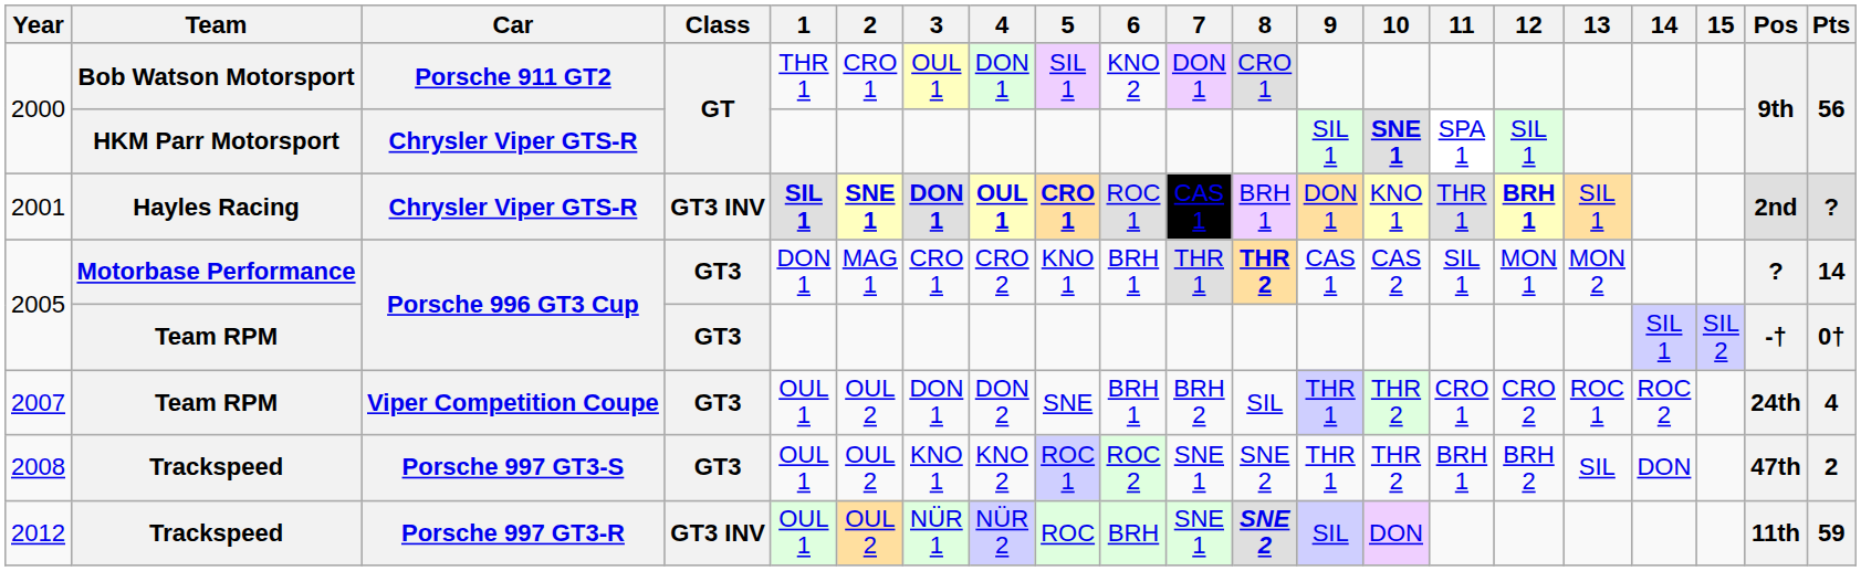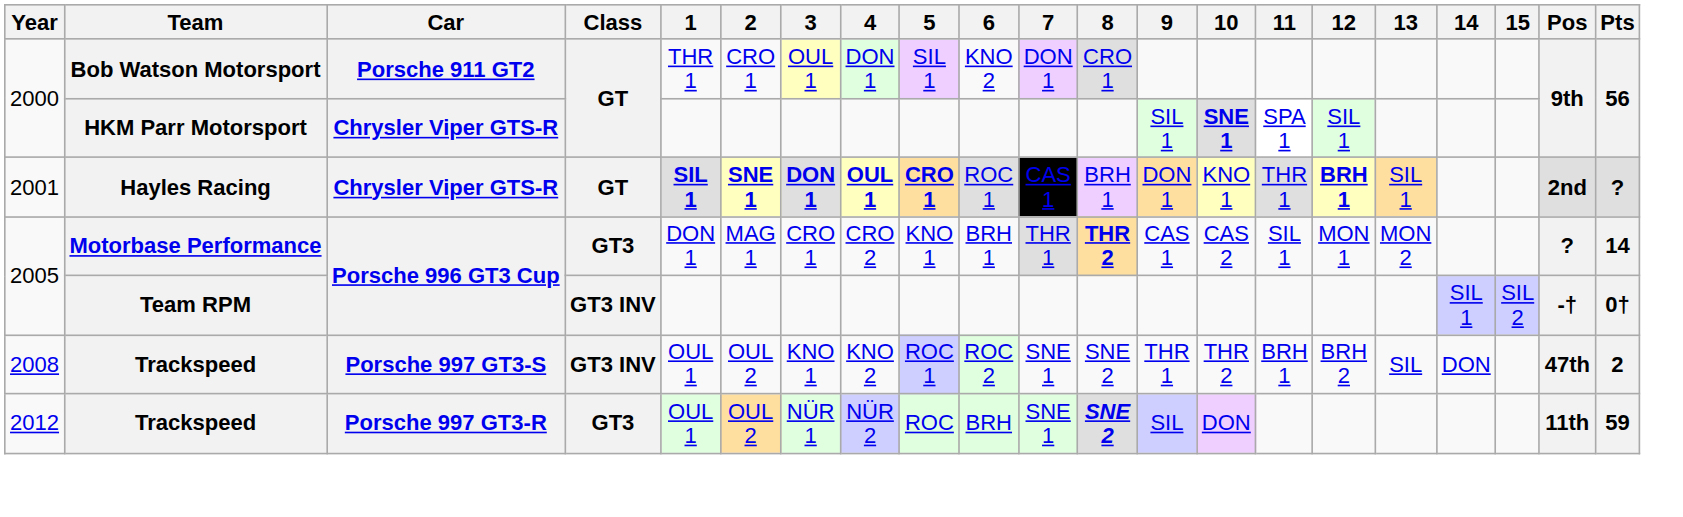 <table class="wikitable" style="text-align:center; font-size:85%">
 <tr>
 <th>Year</th>
 <th>Team</th>
 <th>Car</th>
 <th>Class</th>
 <th>1</th>
 <th>2</th>
 <th>3</th>
 <th>4</th>
 <th>5</th>
 <th>6</th>
 <th>7</th>
 <th>8</th>
 <th>9</th>
 <th>10</th>
 <th>11</th>
 <th>12</th>
 <th>13</th>
 <th>14</th>
 <th>15</th>
 <th>Pos</th>
 <th>Pts</th>
 </tr>
 <tr>
 <td rowspan=2>2000</td>
 <th nowrap>Bob Watson Motorsport</th>
 <th nowrap><a href='#'>Porsche 911 GT2</a></th>
 <th rowspan=2>GT</th>
 <td style="background:#;"><a href='#'>THR<br>1</a></td>
 <td style="background:#;"><a href='#'>CRO<br>1</a></td>
 <td style="background:#FFFFBF;"><a href='#'>OUL<br>1</a><br></td>
 <td style="background:#DFFFDF;"><a href='#'>DON<br>1</a><br></td>
 <td style="background:#EFCFFF;"><a href='#'>SIL<br>1</a><br></td>
 <td style="background:#;"><a href='#'>KNO<br>2</a><br></td>
 <td style="background:#EFCFFF;"><a href='#'>DON<br>1</a><br></td>
 <td style="background:#DFDFDF;"><a href='#'>CRO<br>1</a><br></td>
 <td></td>
 <td></td>
 <td></td>
 <td></td>
 <td></td>
 <td></td>
 <td></td>
 <th rowspan=2>9th</th>
 <th rowspan=2>56</th>
 </tr>
 <tr>
 <th nowrap>HKM Parr Motorsport</th>
 <th nowrap><a href='#'>Chrysler Viper GTS-R</a></th>
 <td></td>
 <td></td>
 <td></td>
 <td></td>
 <td></td>
 <td></td>
 <td></td>
 <td></td>
 <td style="background:#DFFFDF;"><a href='#'>SIL<br>1</a><br></td>
 <td style="background:#DFDFDF;"><strong><a href='#'>SNE<br>1</a></strong><br></td>
 <td style="background:#FFFFFF;"><a href='#'>SPA<br>1</a><br></td>
 <td style="background:#DFFFDF;"><a href='#'>SIL<br>1</a><br></td>
 <td></td>
 <td></td>
 <td></td>
 </tr>
 <tr>
 <td>2001</td>
 <th nowrap>Hayles Racing</th>
 <th nowrap><a href='#'>Chrysler Viper GTS-R</a></th>
-<th nowrap>GT3 INV</th>
+<th>GT</th>
 <td style="background:#DFDFDF;"><strong><a href='#'>SIL<br>1</a></strong><br></td>
 <td style="background:#FFFFBF;"><strong><a href='#'>SNE<br>1</a></strong><br></td>
 <td style="background:#DFDFDF;"><strong><a href='#'>DON<br>1</a></strong><br></td>
 <td style="background:#FFFFBF;"><strong><a href='#'>OUL<br>1</a></strong><br></td>
 <td style="background:#FFDF9F;"><strong><a href='#'>CRO<br>1</a></strong><br></td>
 <td style="background:#DFDFDF;"><a href='#'>ROC<br>1</a><br></td>
 <td style="background-color:#000000; color:white"><a href='#'>CAS<br>1</a><br></td>
 <td style="background:#EFCFFF;"><a href='#'>BRH<br>1</a><br></td>
 <td style="background:#FFDF9F;"><a href='#'>DON<br>1</a><br></td>
 <td style="background:#FFFFBF;"><a href='#'>KNO<br>1</a><br></td>
 <td style="background:#DFDFDF;"><a href='#'>THR<br>1</a><br></td>
 <td style="background:#FFFFBF;"><strong><a href='#'>BRH<br>1</a></strong><br></td>
 <td style="background:#FFDF9F;"><a href='#'>SIL<br>1</a><br></td>
 <td></td>
 <td></td>
 <th style="background:#DFDFDF;">2nd</th>
 <th style="background:#DFDFDF;">?</th>
 </tr>
 <tr>
 <td rowspan=2>2005</td>
 <th nowrap><a href='#'>Motorbase Performance</a></th>
 <th rowspan=2 nowrap><a href='#'>Porsche 996 GT3 Cup</a></th>
 <th>GT3</th>
 <td style="background:#;"><a href='#'>DON<br>1</a><br></td>
 <td style="background:#;"><a href='#'>MAG<br>1</a><br></td>
 <td style="background:#;"><a href='#'>CRO<br>1</a><br></td>
 <td style="background:#;"><a href='#'>CRO<br>2</a><br></td>
 <td style="background:#;"><a href='#'>KNO<br>1</a><br></td>
 <td style="background:#;"><a href='#'>BRH<br>1</a><br></td>
 <td style="background:#DFDFDF;"><a href='#'>THR<br>1</a><br></td>
 <td style="background:#FFDF9F;"><strong><a href='#'>THR<br>2</a></strong><br></td>
 <td style="background:#;"><a href='#'>CAS<br>1</a><br></td>
 <td style="background:#;"><a href='#'>CAS<br>2</a><br></td>
 <td style="background:#;"><a href='#'>SIL<br>1</a><br></td>
 <td style="background:#;"><a href='#'>MON<br>1</a><br></td>
 <td style="background:#;"><a href='#'>MON<br>2</a><br></td>
 <td></td>
 <td></td>
 <th>?</th>
 <th>14</th>
 </tr>
 <tr>
 <th nowrap>Team RPM</th>
-<th><span>GT3</span></th>
+<th nowrap>GT3 INV</th>
 <td></td>
 <td></td>
 <td></td>
 <td></td>
 <td></td>
 <td></td>
 <td></td>
 <td></td>
 <td></td>
 <td></td>
 <td></td>
 <td></td>
 <td></td>
 <td style="background:#CFCFFF;"><a href='#'>SIL<br>1</a><br></td>
 <td style="background:#CFCFFF;"><a href='#'>SIL<br>2</a><br></td>
 <th><strong>-†</strong></th>
 <th><strong>0†</strong></th>
 </tr>
 <tr>
-<td><a href='#'>2007</a></td>
-<th nowrap>Team RPM</th>
-<th nowrap><a href='#'>Viper Competition Coupe</a></th>
-<th><span>GT3</span></th>
-<td style="background:#;"><a href='#'>OUL<br>1</a></td>
-<td style="background:#;"><a href='#'>OUL<br>2</a></td>
-<td style="background:#;"><a href='#'>DON<br>1</a></td>
-<td style="background:#;"><a href='#'>DON<br>2</a></td>
-<td style="background:#;"><a href='#'>SNE</a></td>
-<td style="background:#;"><a href='#'>BRH<br>1</a></td>
-<td style="background:#;"><a href='#'>BRH<br>2</a></td>
-<td style="background:#;"><a href='#'>SIL</a></td>
-<td style="background:#CFCFFF;"><a href='#'>THR<br>1</a><br></td>
-<td style="background:#DFFFDF;"><a href='#'>THR<br>2</a><br></td>
-<td style="background:#;"><a href='#'>CRO<br>1</a></td>
-<td style="background:#;"><a href='#'>CRO<br>2</a></td>
-<td style="background:#;"><a href='#'>ROC<br>1</a></td>
-<td style="background:#;"><a href='#'>ROC<br>2</a></td>
-<td></td>
-<th>24th</th>
-<th>4</th>
-</tr>
-<tr>
 <td><a href='#'>2008</a></td>
 <th nowrap>Trackspeed</th>
 <th nowrap><a href='#'>Porsche 997 GT3-S</a></th>
-<th><span>GT3</span></th>
+<th nowrap>GT3 INV</th>
 <td style="background:#;"><a href='#'>OUL<br>1</a></td>
 <td style="background:#;"><a href='#'>OUL<br>2</a></td>
 <td style="background:#;"><a href='#'>KNO<br>1</a></td>
 <td style="background:#;"><a href='#'>KNO<br>2</a></td>
 <td style="background:#CFCFFF;"><a href='#'>ROC<br>1</a><br></td>
 <td style="background:#DFFFDF;"><a href='#'>ROC<br>2</a><br></td>
 <td style="background:#;"><a href='#'>SNE<br>1</a></td>
 <td style="background:#;"><a href='#'>SNE<br>2</a></td>
 <td style="background:#;"><a href='#'>THR<br>1</a></td>
 <td style="background:#;"><a href='#'>THR<br>2</a></td>
 <td style="background:#;"><a href='#'>BRH<br>1</a></td>
 <td style="background:#;"><a href='#'>BRH<br>2</a></td>
 <td style="background:#;"><a href='#'>SIL</a></td>
 <td style="background:#;"><a href='#'>DON</a></td>
 <td></td>
 <th>47th</th>
 <th>2</th>
 </tr>
 <tr>
 <td><a href='#'>2012</a></td>
 <th nowrap>Trackspeed</th>
 <th nowrap><a href='#'>Porsche 997 GT3-R</a></th>
-<th nowrap>GT3 INV</th>
+<th><span>GT3</span></th>
 <td style="background:#DFFFDF;"><a href='#'>OUL<br>1</a><br></td>
 <td style="background:#FFDF9F;"><a href='#'>OUL<br>2</a><br></td>
 <td style="background:#DFFFDF;"><a href='#'>NÜR<br>1</a><br></td>
 <td style="background:#CFCFFF;"><a href='#'>NÜR<br>2</a><br></td>
 <td style="background:#DFFFDF;"><a href='#'>ROC</a><br></td>
 <td style="background:#DFFFDF;"><a href='#'>BRH</a><br></td>
 <td style="background:#DFFFDF;"><a href='#'>SNE<br>1</a><br></td>
 <td style="background:#DFDFDF;"><strong><em><a href='#'>SNE<br>2</a></em></strong><br></td>
 <td style="background:#CFCFFF;"><a href='#'>SIL</a><br></td>
 <td style="background:#EFCFFF;"><a href='#'>DON</a><br></td>
 <td></td>
 <td></td>
 <td></td>
 <td></td>
 <td></td>
 <th>11th</th>
 <th>59</th>
 </tr>
 </table>
